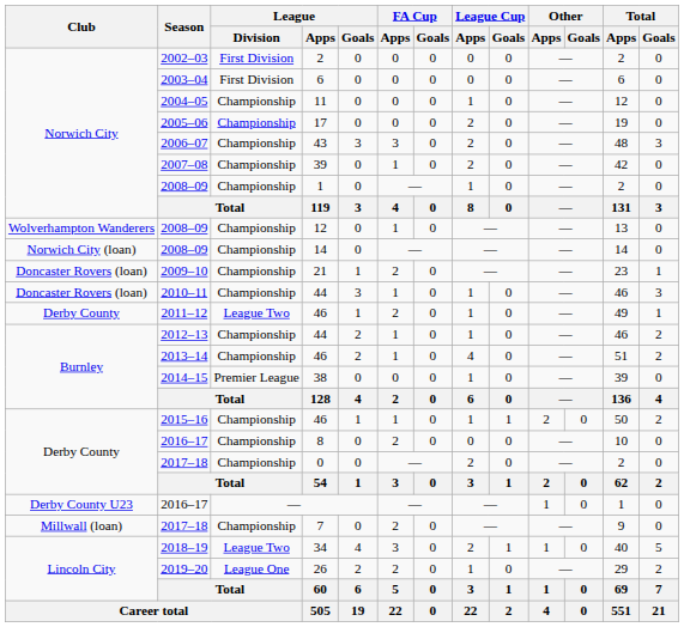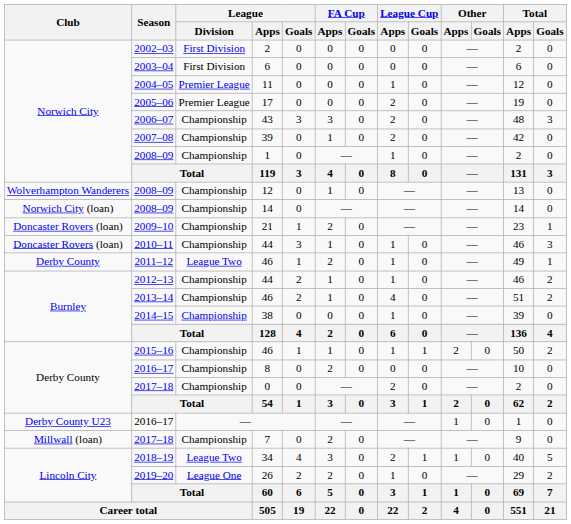 <table class="wikitable" style="text-align: center;">
 <tr>
 <th rowspan="2">Club</th>
 <th rowspan="2">Season</th>
 <th colspan="3">League</th>
 <th colspan="2"><a href='#'>FA Cup</a></th>
 <th colspan="2"><a href='#'>League Cup</a></th>
 <th colspan="2">Other</th>
 <th colspan="2">Total</th>
 </tr>
 <tr>
 <th>Division</th>
 <th>Apps</th>
 <th>Goals</th>
 <th>Apps</th>
 <th>Goals</th>
 <th>Apps</th>
 <th>Goals</th>
 <th>Apps</th>
 <th>Goals</th>
 <th>Apps</th>
 <th>Goals</th>
 </tr>
 <tr>
 <td rowspan="8" valign="center"><a href='#'>Norwich City</a></td>
 <td align="center"><a href='#'>2002–03</a></td>
 <td><a href='#'>First Division</a></td>
 <td>2</td>
 <td>0</td>
 <td>0</td>
 <td>0</td>
 <td>0</td>
 <td>0</td>
 <td colspan="2">—</td>
 <td>2</td>
 <td>0</td>
 </tr>
 <tr>
 <td align="center"><a href='#'>2003–04</a></td>
 <td>First Division</td>
 <td>6</td>
 <td>0</td>
 <td>0</td>
 <td>0</td>
 <td>0</td>
 <td>0</td>
 <td colspan="2">—</td>
 <td>6</td>
 <td>0</td>
 </tr>
 <tr>
 <td align="center"><a href='#'>2004–05</a></td>
-<td>Championship</td>
+<td><a href='#'>Premier League</a></td>
 <td>11</td>
 <td>0</td>
 <td>0</td>
 <td>0</td>
 <td>1</td>
 <td>0</td>
 <td colspan="2">—</td>
 <td>12</td>
 <td>0</td>
 </tr>
 <tr>
 <td align="center"><a href='#'>2005–06</a></td>
-<td><a href='#'>Championship</a></td>
+<td>Premier League</td>
 <td>17</td>
 <td>0</td>
 <td>0</td>
 <td>0</td>
 <td>2</td>
 <td>0</td>
 <td colspan="2">—</td>
 <td>19</td>
 <td>0</td>
 </tr>
 <tr>
 <td align="center"><a href='#'>2006–07</a></td>
 <td>Championship</td>
 <td>43</td>
 <td>3</td>
 <td>3</td>
 <td>0</td>
 <td>2</td>
 <td>0</td>
 <td colspan="2">—</td>
 <td>48</td>
 <td>3</td>
 </tr>
 <tr>
 <td align="center"><a href='#'>2007–08</a></td>
 <td>Championship</td>
 <td>39</td>
 <td>0</td>
 <td>1</td>
 <td>0</td>
 <td>2</td>
 <td>0</td>
 <td colspan="2">—</td>
 <td>42</td>
 <td>0</td>
 </tr>
 <tr>
 <td align="center"><a href='#'>2008–09</a></td>
 <td>Championship</td>
 <td>1</td>
 <td>0</td>
 <td colspan="2">—</td>
 <td>1</td>
 <td>0</td>
 <td colspan="2">—</td>
 <td>2</td>
 <td>0</td>
 </tr>
 <tr>
 <th colspan="2">Total</th>
 <th>119</th>
 <th>3</th>
 <th>4</th>
 <th>0</th>
 <th>8</th>
 <th>0</th>
 <th colspan="2">—</th>
 <th>131</th>
 <th>3</th>
 </tr>
 <tr>
 <td><a href='#'>Wolverhampton Wanderers</a></td>
 <td align="center"><a href='#'>2008–09</a></td>
 <td>Championship</td>
 <td>12</td>
 <td>0</td>
 <td>1</td>
 <td>0</td>
 <td colspan="2">—</td>
 <td colspan="2">—</td>
 <td>13</td>
 <td>0</td>
 </tr>
 <tr>
 <td><a href='#'>Norwich City</a> (loan)</td>
 <td align="center"><a href='#'>2008–09</a></td>
 <td>Championship</td>
 <td>14</td>
 <td>0</td>
 <td colspan="2">—</td>
 <td colspan="2">—</td>
 <td colspan="2">—</td>
 <td>14</td>
 <td>0</td>
 </tr>
 <tr>
 <td><a href='#'>Doncaster Rovers</a> (loan)</td>
 <td align="center"><a href='#'>2009–10</a></td>
 <td>Championship</td>
 <td>21</td>
 <td>1</td>
 <td>2</td>
 <td>0</td>
 <td colspan="2">—</td>
 <td colspan="2">—</td>
 <td>23</td>
 <td>1</td>
 </tr>
 <tr>
 <td><a href='#'>Doncaster Rovers</a> (loan)</td>
 <td><a href='#'>2010–11</a></td>
 <td>Championship</td>
 <td>44</td>
 <td>3</td>
 <td>1</td>
 <td>0</td>
 <td>1</td>
 <td>0</td>
 <td colspan="2">—</td>
 <td>46</td>
 <td>3</td>
 </tr>
 <tr>
 <td><a href='#'>Derby County</a></td>
 <td><a href='#'>2011–12</a></td>
 <td><a href='#'>League Two</a></td>
 <td>46</td>
 <td>1</td>
 <td>2</td>
 <td>0</td>
 <td>1</td>
 <td>0</td>
 <td colspan="2">—</td>
 <td>49</td>
 <td>1</td>
 </tr>
 <tr>
 <td rowspan="4" valign="center"><a href='#'>Burnley</a></td>
 <td><a href='#'>2012–13</a></td>
 <td>Championship</td>
 <td>44</td>
 <td>2</td>
 <td>1</td>
 <td>0</td>
 <td>1</td>
 <td>0</td>
 <td colspan="2">—</td>
 <td>46</td>
 <td>2</td>
 </tr>
 <tr>
 <td><a href='#'>2013–14</a></td>
 <td>Championship</td>
 <td>46</td>
 <td>2</td>
 <td>1</td>
 <td>0</td>
 <td>4</td>
 <td>0</td>
 <td colspan="2">—</td>
 <td>51</td>
 <td>2</td>
 </tr>
 <tr>
 <td><a href='#'>2014–15</a></td>
-<td>Premier League</td>
+<td><a href='#'>Championship</a></td>
 <td>38</td>
 <td>0</td>
 <td>0</td>
 <td>0</td>
 <td>1</td>
 <td>0</td>
 <td colspan="2">—</td>
 <td>39</td>
 <td>0</td>
 </tr>
 <tr>
 <th colspan="2">Total</th>
 <th>128</th>
 <th>4</th>
 <th>2</th>
 <th>0</th>
 <th>6</th>
 <th>0</th>
 <th colspan="2">—</th>
 <th>136</th>
 <th>4</th>
 </tr>
 <tr>
 <td rowspan="4" valign="center">Derby County</td>
 <td><a href='#'>2015–16</a></td>
 <td>Championship</td>
 <td>46</td>
 <td>1</td>
 <td>1</td>
 <td>0</td>
 <td>1</td>
 <td>1</td>
 <td>2</td>
 <td>0</td>
 <td>50</td>
 <td>2</td>
 </tr>
 <tr>
 <td><a href='#'>2016–17</a></td>
 <td>Championship</td>
 <td>8</td>
 <td>0</td>
 <td>2</td>
 <td>0</td>
 <td>0</td>
 <td>0</td>
 <td colspan="2">—</td>
 <td>10</td>
 <td>0</td>
 </tr>
 <tr>
 <td><a href='#'>2017–18</a></td>
 <td>Championship</td>
 <td>0</td>
 <td>0</td>
 <td colspan=2>—</td>
 <td>2</td>
 <td>0</td>
 <td colspan="2">—</td>
 <td>2</td>
 <td>0</td>
 </tr>
 <tr>
 <th colspan="2">Total</th>
 <th>54</th>
 <th>1</th>
 <th>3</th>
 <th>0</th>
 <th>3</th>
 <th>1</th>
 <th>2</th>
 <th>0</th>
 <th>62</th>
 <th>2</th>
 </tr>
 <tr>
 <td><a href='#'>Derby County U23</a></td>
 <td>2016–17</td>
 <td colspan=3>—</td>
 <td colspan=2>—</td>
 <td colspan=2>—</td>
 <td>1</td>
 <td>0</td>
 <td>1</td>
 <td>0</td>
 </tr>
 <tr>
 <td><a href='#'>Millwall</a> (loan)</td>
 <td><a href='#'>2017–18</a></td>
 <td>Championship</td>
 <td>7</td>
 <td>0</td>
 <td>2</td>
 <td>0</td>
 <td colspan=2>—</td>
 <td colspan=2>—</td>
 <td>9</td>
 <td>0</td>
 </tr>
 <tr>
 <td rowspan="3" valign="center"><a href='#'>Lincoln City</a></td>
 <td><a href='#'>2018–19</a></td>
 <td><a href='#'>League Two</a></td>
 <td>34</td>
 <td>4</td>
 <td>3</td>
 <td>0</td>
 <td>2</td>
 <td>1</td>
 <td>1</td>
 <td>0</td>
 <td>40</td>
 <td>5</td>
 </tr>
 <tr>
 <td><a href='#'>2019–20</a></td>
 <td><a href='#'>League One</a></td>
 <td>26</td>
 <td>2</td>
 <td>2</td>
 <td>0</td>
 <td>1</td>
 <td>0</td>
 <td colspan=2>—</td>
 <td>29</td>
 <td>2</td>
 </tr>
 <tr>
 <th colspan="2">Total</th>
 <th>60</th>
 <th>6</th>
 <th>5</th>
 <th>0</th>
 <th>3</th>
 <th>1</th>
 <th>1</th>
 <th>0</th>
 <th>69</th>
 <th>7</th>
 </tr>
 <tr>
 <th colspan="3">Career total</th>
 <th>505</th>
 <th>19</th>
 <th>22</th>
 <th>0</th>
 <th>22</th>
 <th>2</th>
 <th>4</th>
 <th>0</th>
 <th>551</th>
 <th>21</th>
 </tr>
 </table>
